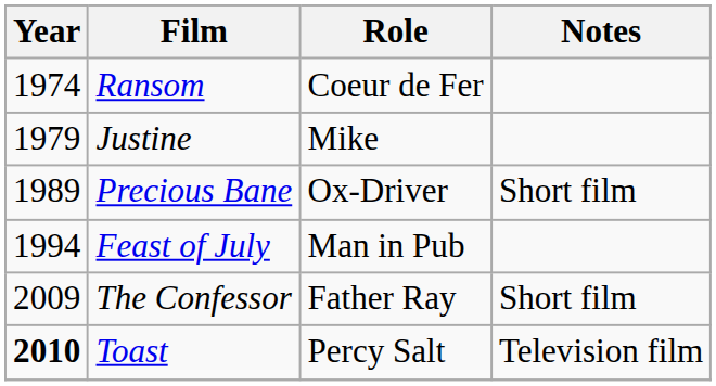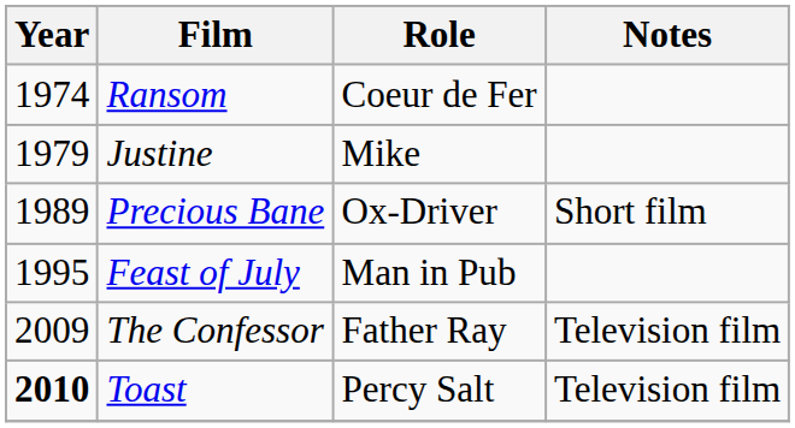 <table class="wikitable">
 <tr>
 <th>Year</th>
 <th>Film</th>
 <th>Role</th>
 <th>Notes</th>
 </tr>
 <tr>
 <td>1974</td>
 <td><em><a href='#'>Ransom</a></em></td>
 <td>Coeur de Fer</td>
 <td></td>
 </tr>
 <tr>
 <td>1979</td>
 <td><em>Justine</em></td>
 <td>Mike</td>
 <td></td>
 </tr>
 <tr>
 <td>1989</td>
 <td><em><a href='#'>Precious Bane</a></em></td>
 <td>Ox-Driver</td>
 <td>Short film</td>
 </tr>
 <tr>
-<td>1994</td>
+<td>1995</td>
 <td><em><a href='#'>Feast of July</a></em></td>
 <td>Man in Pub</td>
 <td></td>
 </tr>
 <tr>
 <td>2009</td>
 <td><em>The Confessor</em></td>
 <td>Father Ray</td>
-<td>Short film</td>
+<td>Television film</td>
 </tr>
 <tr>
 <td><strong>2010</strong></td>
 <td><em><a href='#'>Toast</a></em></td>
 <td>Percy Salt</td>
 <td>Television film</td>
 </tr>
 <tr>
 </tr>
 </table>
